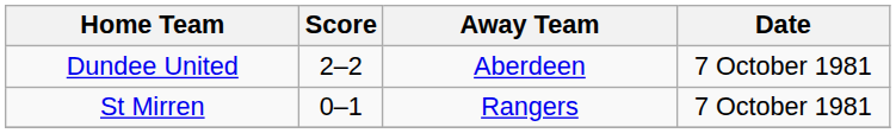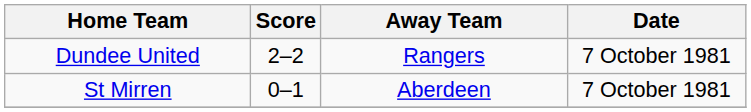 <table class="wikitable" style="text-align:center;">
 <tr>
 <th width=175>Home Team</th>
 <th width=20>Score</th>
 <th width=175>Away Team</th>
 <th width= 125>Date</th>
 </tr>
 <tr>
 <td><a href='#'>Dundee United</a></td>
 <td>2–2</td>
-<td><a href='#'>Aberdeen</a></td>
+<td><a href='#'>Rangers</a></td>
 <td>7 October 1981</td>
 </tr>
 <tr>
 <td><a href='#'>St Mirren</a></td>
 <td>0–1</td>
-<td><a href='#'>Rangers</a></td>
+<td><a href='#'>Aberdeen</a></td>
 <td>7 October 1981</td>
 </tr>
 <tr>
 </tr>
 </table>
